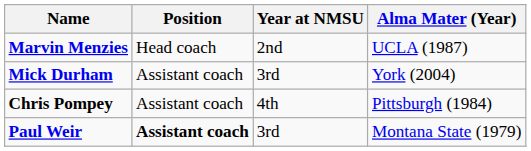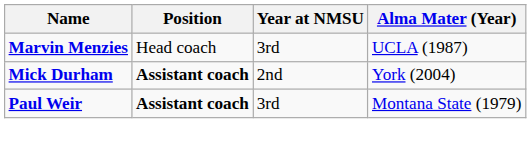 <table class="wikitable" style="white-space:nowrap; font-size:90%;">
 <tr>
 <th>Name</th>
 <th>Position</th>
 <th>Year at NMSU</th>
 <th><a href='#'>Alma Mater</a> (Year)</th>
 </tr>
 <tr>
 <td><strong><a href='#'>Marvin Menzies</a></strong></td>
 <td>Head coach</td>
-<td>2nd</td>
+<td>3rd</td>
 <td><a href='#'>UCLA</a> (1987)</td>
 </tr>
 <tr>
 <td><strong><a href='#'>Mick Durham</a></strong></td>
-<td>Assistant coach</td>
-<td>3rd</td>
+<td><strong>Assistant coach</strong></td>
+<td>2nd</td>
 <td><a href='#'>York</a> (2004)</td>
-</tr>
-<tr>
-<td><strong>Chris Pompey</strong></td>
-<td>Assistant coach</td>
-<td>4th</td>
-<td><a href='#'>Pittsburgh</a> (1984)</td>
 </tr>
 <tr>
 <td><strong><a href='#'>Paul Weir</a></strong></td>
 <td><strong>Assistant coach</strong></td>
 <td>3rd</td>
 <td><a href='#'>Montana State</a> (1979)</td>
 </tr>
 </table>
